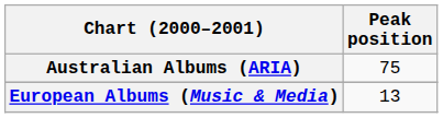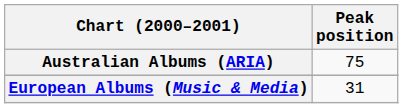 <table class="wikitable sortable plainrowheaders" style="text-align:center">
 <tr>
 <th scope="col">Chart (2000–2001)</th>
 <th scope="col">Peak<br>position</th>
 </tr>
 <tr>
 <th scope="row">Australian Albums (<a href='#'>ARIA</a>)</th>
 <td>75</td>
 </tr>
 <tr>
 </tr>
 <tr>
 </tr>
 <tr>
 <th scope="row"><a href='#'>European Albums</a> (<em><a href='#'>Music & Media</a></em>)</th>
-<td>13</td>
+<td>31</td>
 </tr>
 <tr>
 </tr>
 <tr>
 </tr>
 <tr>
 </tr>
 <tr>
 </tr>
 <tr>
 </tr>
 <tr>
 </tr>
 <tr>
 </tr>
 </table>
